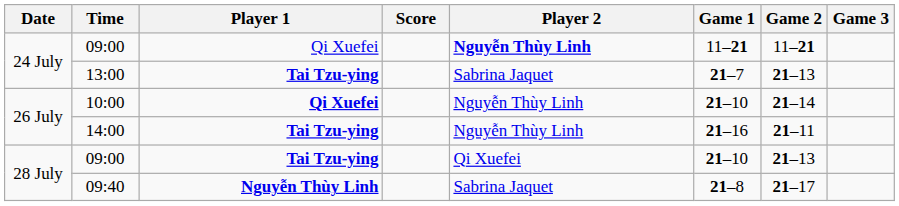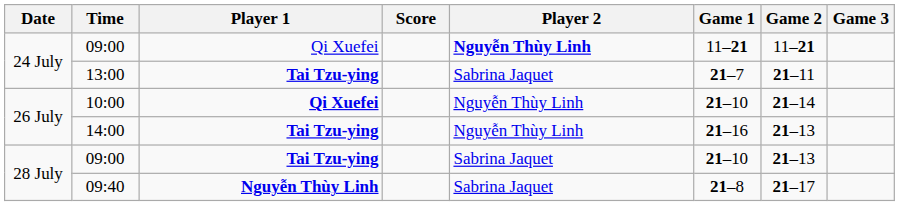 <table class="wikitable" style="font-size:90%; text-align:center">
 <tr>
 <th width="50">Date</th>
 <th width="50">Time</th>
 <th width="200">Player 1</th>
 <th width="50">Score</th>
 <th width="200">Player 2</th>
 <th width="50">Game 1</th>
 <th width="50">Game 2</th>
 <th width="50">Game 3</th>
 </tr>
 <tr>
 <td rowspan="2">24 July</td>
 <td>09:00</td>
 <td align="right"><a href='#'>Qi Xuefei</a> </td>
 <td> </td>
 <td align="left"><strong> <a href='#'>Nguyễn Thùy Linh</a></strong></td>
 <td>11–<strong>21</strong></td>
 <td>11–<strong>21</strong></td>
 <td></td>
 </tr>
 <tr>
 <td>13:00</td>
 <td align="right"><strong><a href='#'>Tai Tzu-ying</a> </strong></td>
 <td> </td>
 <td align="left"> <a href='#'>Sabrina Jaquet</a></td>
 <td><strong>21</strong>–7</td>
-<td><strong>21</strong>–13</td>
+<td><strong>21</strong>–11</td>
 <td></td>
 </tr>
 <tr>
 <td rowspan="2">26 July</td>
 <td>10:00</td>
 <td align="right"><strong><a href='#'>Qi Xuefei</a> </strong></td>
 <td> </td>
 <td align="left"> <a href='#'>Nguyễn Thùy Linh</a></td>
 <td><strong>21</strong>–10</td>
 <td><strong>21</strong>–14</td>
 <td></td>
 </tr>
 <tr>
 <td>14:00</td>
 <td align="right"><strong><a href='#'>Tai Tzu-ying</a> </strong></td>
 <td> </td>
 <td align="left"> <a href='#'>Nguyễn Thùy Linh</a></td>
 <td><strong>21</strong>–16</td>
-<td><strong>21</strong>–11</td>
+<td><strong>21</strong>–13</td>
 <td></td>
 </tr>
 <tr>
 <td rowspan="2">28 July</td>
 <td>09:00</td>
 <td align="right"><strong><a href='#'>Tai Tzu-ying</a> </strong></td>
 <td> </td>
-<td align="left"> <a href='#'>Qi Xuefei</a></td>
+<td align="left"> <a href='#'>Sabrina Jaquet</a></td>
 <td><strong>21</strong>–10</td>
 <td><strong>21</strong>–13</td>
 <td></td>
 </tr>
 <tr>
 <td>09:40</td>
 <td align="right"><strong><a href='#'>Nguyễn Thùy Linh</a> </strong></td>
 <td> </td>
 <td align="left"> <a href='#'>Sabrina Jaquet</a></td>
 <td><strong>21</strong>–8</td>
 <td><strong>21</strong>–17</td>
 <td></td>
 </tr>
 </table>
